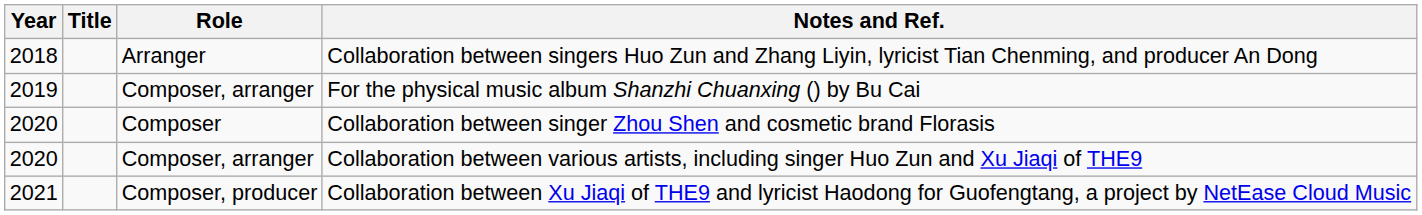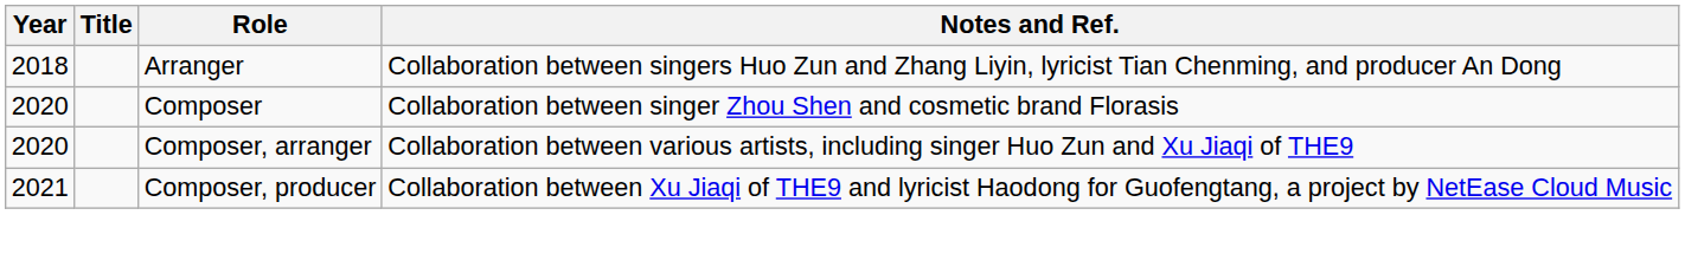 <table class="wikitable sortable">
 <tr>
 <th style="text-align:center">Year</th>
 <th style="text-align:center">Title</th>
 <th style="text-align:center">Role</th>
 <th class="unsortable" style="text-align:center">Notes and Ref.</th>
 </tr>
 <tr>
 <td>2018</td>
 <td><em></em></td>
 <td>Arranger</td>
 <td>Collaboration between singers Huo Zun and Zhang Liyin, lyricist Tian Chenming, and producer An Dong</td>
-</tr>
-<tr>
-<td>2019</td>
-<td><em></em></td>
-<td>Composer, arranger</td>
-<td>For the physical music album <em>Shanzhi Chuanxing</em> () by Bu Cai</td>
 </tr>
 <tr>
 <td>2020</td>
 <td><em></em></td>
 <td>Composer</td>
 <td>Collaboration between singer <a href='#'>Zhou Shen</a> and cosmetic brand Florasis</td>
 </tr>
 <tr>
 <td>2020</td>
 <td><em></em></td>
 <td>Composer, arranger</td>
 <td>Collaboration between various artists, including singer Huo Zun and <a href='#'>Xu Jiaqi</a> of <a href='#'>THE9</a></td>
 </tr>
 <tr>
 <td>2021</td>
 <td><em></em></td>
 <td>Composer, producer</td>
 <td>Collaboration between <a href='#'>Xu Jiaqi</a> of <a href='#'>THE9</a> and lyricist Haodong for Guofengtang, a project by <a href='#'>NetEase Cloud Music</a></td>
 </tr>
 </table>
